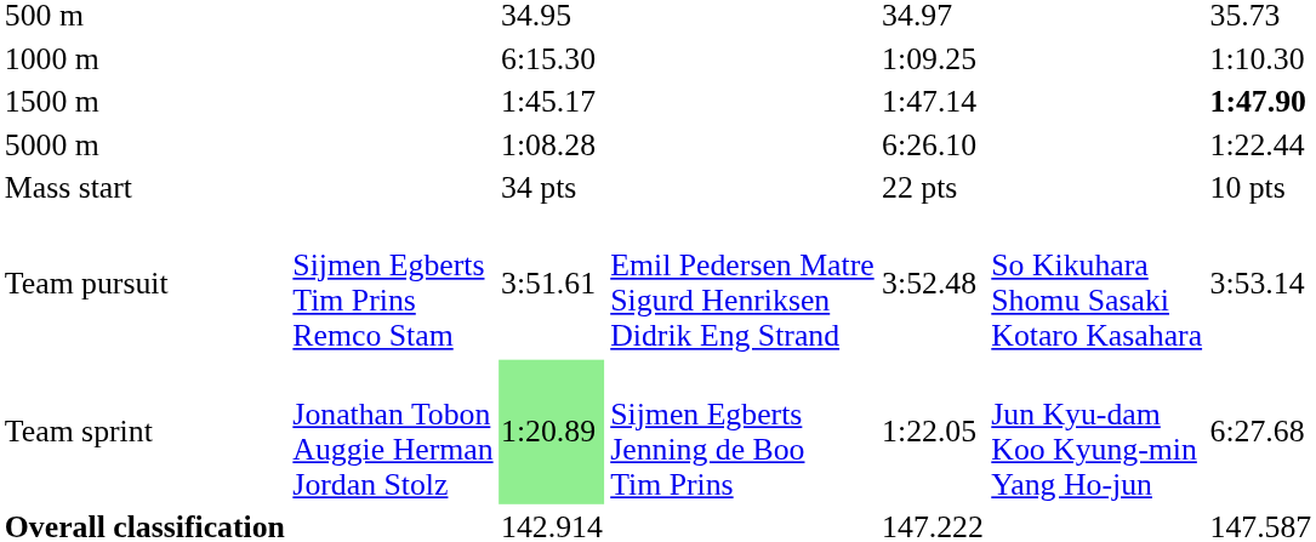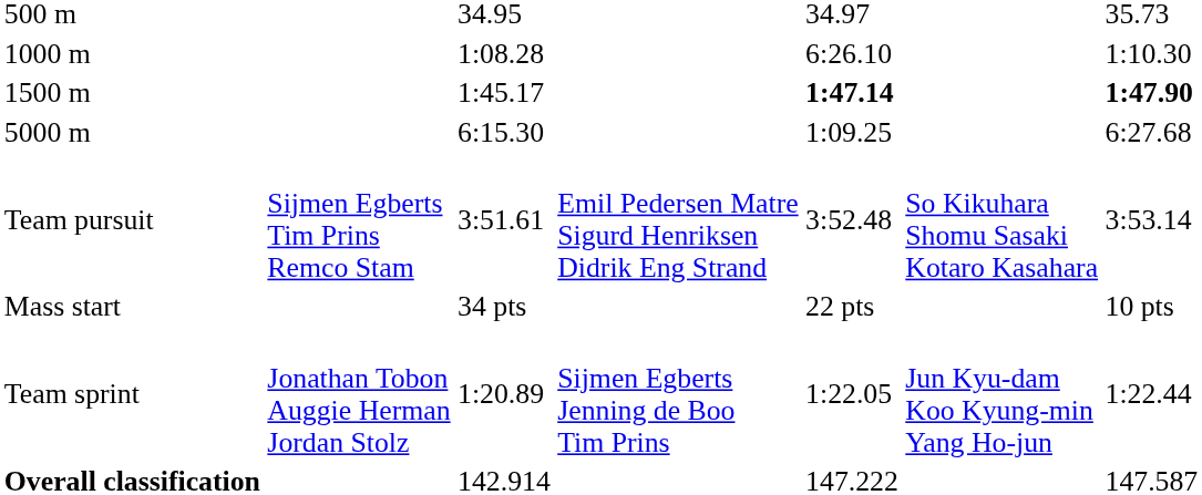 <table>
 <tr>
 <td>500 m</td>
 <td></td>
 <td>34.95</td>
 <td></td>
 <td>34.97</td>
 <td></td>
 <td>35.73</td>
 </tr>
 <tr>
 <td>1000 m</td>
 <td></td>
-<td>6:15.30</td>
+<td>1:08.28</td>
 <td></td>
-<td>1:09.25</td>
+<td>6:26.10</td>
 <td></td>
 <td>1:10.30</td>
 </tr>
 <tr>
 <td>1500 m</td>
 <td></td>
 <td>1:45.17</td>
 <td></td>
-<td>1:47.14</td>
+<td><strong>1:47.14</strong></td>
 <td></td>
 <td><strong>1:47.90</strong></td>
 </tr>
 <tr>
 <td>5000 m</td>
 <td></td>
-<td>1:08.28</td>
+<td>6:15.30</td>
 <td></td>
-<td>6:26.10</td>
+<td>1:09.25</td>
 <td></td>
-<td>1:22.44</td>
+<td>6:27.68</td>
+</tr>
+<tr>
+<td>Team pursuit</td>
+<td><br><a href='#'>Sijmen Egberts</a><br><a href='#'>Tim Prins</a><br><a href='#'>Remco Stam</a></td>
+<td>3:51.61</td>
+<td><br><a href='#'>Emil Pedersen Matre</a><br><a href='#'>Sigurd Henriksen</a><br><a href='#'>Didrik Eng Strand</a></td>
+<td>3:52.48</td>
+<td><br><a href='#'>So Kikuhara</a><br><a href='#'>Shomu Sasaki</a><br><a href='#'>Kotaro Kasahara</a></td>
+<td>3:53.14</td>
 </tr>
 <tr>
 <td>Mass start</td>
 <td></td>
 <td>34 pts</td>
 <td></td>
 <td>22 pts</td>
 <td></td>
 <td>10 pts</td>
 </tr>
 <tr>
-<td>Team pursuit</td>
-<td><br><a href='#'>Sijmen Egberts</a><br><a href='#'>Tim Prins</a><br><a href='#'>Remco Stam</a></td>
-<td>3:51.61</td>
-<td><br><a href='#'>Emil Pedersen Matre</a><br><a href='#'>Sigurd Henriksen</a><br><a href='#'>Didrik Eng Strand</a></td>
-<td>3:52.48</td>
-<td><br><a href='#'>So Kikuhara</a><br><a href='#'>Shomu Sasaki</a><br><a href='#'>Kotaro Kasahara</a></td>
-<td>3:53.14</td>
-</tr>
-<tr>
 <td>Team sprint</td>
 <td><br><a href='#'>Jonathan Tobon</a><br><a href='#'>Auggie Herman</a><br><a href='#'>Jordan Stolz</a></td>
-<td style="background: lightgreen;">1:20.89</td>
+<td>1:20.89</td>
 <td><br><a href='#'>Sijmen Egberts</a><br><a href='#'>Jenning de Boo</a><br><a href='#'>Tim Prins</a></td>
 <td>1:22.05</td>
 <td><br><a href='#'>Jun Kyu-dam</a><br><a href='#'>Koo Kyung-min</a><br><a href='#'>Yang Ho-jun</a></td>
-<td>6:27.68</td>
+<td>1:22.44</td>
 </tr>
 <tr>
 <td><strong>Overall classification</strong></td>
 <td></td>
 <td>142.914</td>
 <td></td>
 <td>147.222</td>
 <td></td>
 <td>147.587</td>
 </tr>
 </table>
